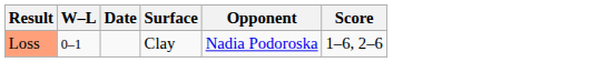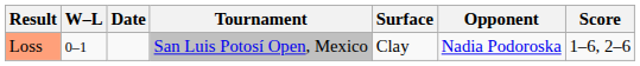 <table class="sortable wikitable">
 <tr>
 <th>Result</th>
 <th class="unsortable">W–L</th>
 <th>Date</th>
+<th>Tournament</th>
 <th>Surface</th>
 <th>Opponent</th>
 <th class="unsortable">Score</th>
 </tr>
 <tr>
 <td bgcolor=FFA07A>Loss</td>
 <td><small>0–1</small></td>
 <td><a href='#'></a></td>
+<td bgcolor=silver><a href='#'>San Luis Potosí Open</a>, Mexico</td>
 <td>Clay</td>
 <td> <a href='#'>Nadia Podoroska</a></td>
 <td>1–6, 2–6</td>
 </tr>
 </table>
